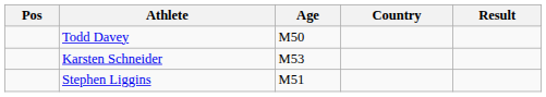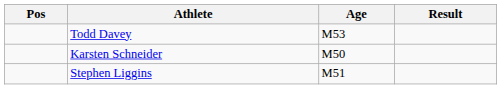 <table class="wikitable"  style="text-align:center; width:50%;">
 <tr>
 <th>Pos</th>
 <th>Athlete</th>
 <th>Age</th>
-<th>Country</th>
 <th>Result</th>
 </tr>
 <tr>
 <td align=center></td>
 <td align=left><a href='#'>Todd Davey</a></td>
-<td align=left>M50</td>
-<td align=left></td>
+<td align=left>M53</td>
 <td></td>
 </tr>
 <tr>
 <td align=center></td>
 <td align=left><a href='#'>Karsten Schneider</a></td>
-<td align=left>M53</td>
-<td align=left></td>
+<td align=left>M50</td>
 <td></td>
 </tr>
 <tr>
 <td align=center></td>
 <td align=left><a href='#'>Stephen Liggins</a></td>
 <td align=left>M51</td>
-<td align=left></td>
 <td></td>
 </tr>
 </table>
